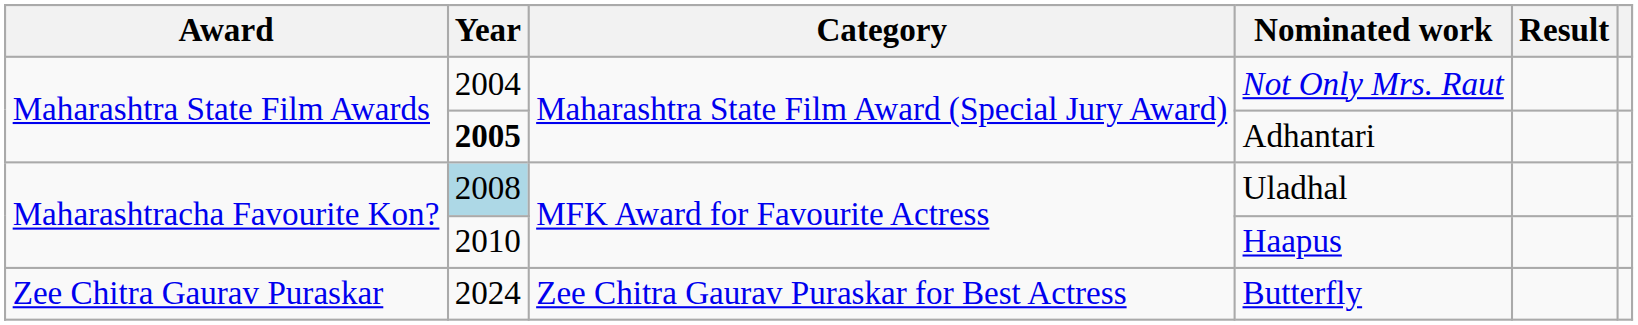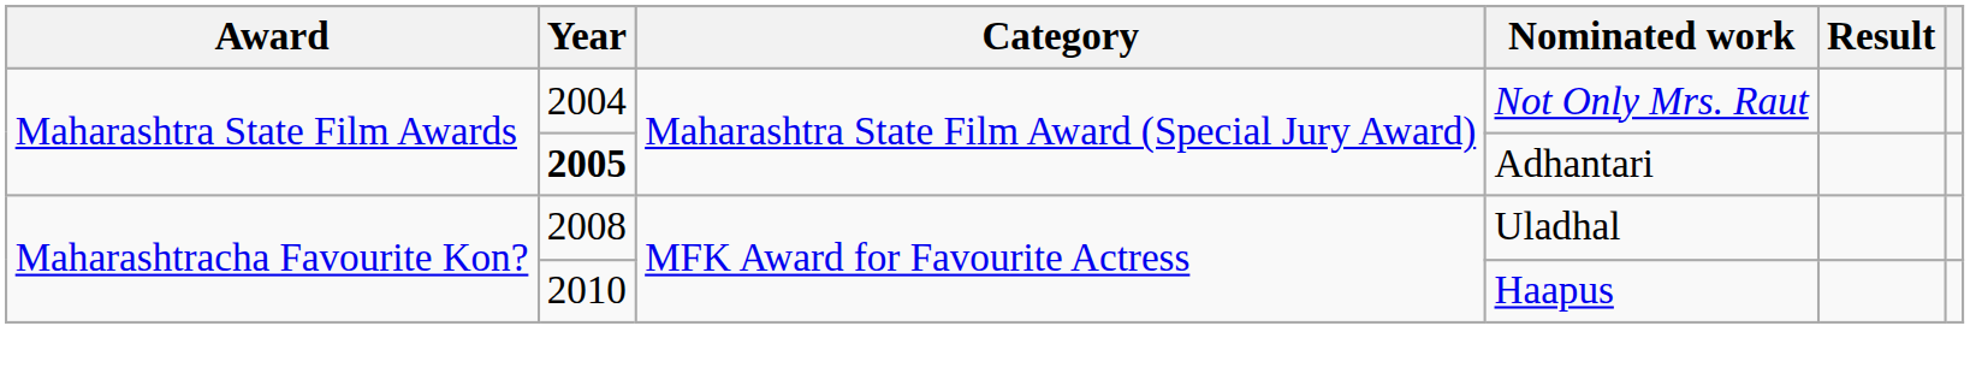 <table class="wikitable sortable plainrowheaders">
 <tr style="background:#ccc; text-align:center;">
 <th scope="col">Award</th>
 <th scope="col">Year</th>
 <th scope="col">Category</th>
 <th scope="col">Nominated work</th>
 <th scope="col">Result</th>
 <th scope="col"class="unsortable"></th>
 </tr>
 <tr>
 <td Rowspan="2"><a href='#'>Maharashtra State Film Awards</a></td>
 <td>2004</td>
 <td Rowspan="2"><a href='#'>Maharashtra State Film Award (Special Jury Award)</a></td>
 <td><em><a href='#'>Not Only Mrs. Raut</a></em></td>
 <td></td>
 <td></td>
 </tr>
 <tr>
 <td><strong>2005</strong></td>
 <td>Adhantari</td>
 <td></td>
 <td></td>
 </tr>
 <tr>
 <td Rowspan="2"><a href='#'>Maharashtracha Favourite Kon?</a></td>
-<td style="background: lightblue;">2008</td>
+<td>2008</td>
 <td Rowspan="2"><a href='#'>MFK Award for Favourite Actress</a></td>
 <td>Uladhal</td>
 <td></td>
 <td></td>
 </tr>
 <tr>
 <td>2010</td>
 <td><a href='#'>Haapus</a></td>
 <td></td>
 <td></td>
 </tr>
-<tr>
-<td><a href='#'>Zee Chitra Gaurav Puraskar</a></td>
-<td>2024</td>
-<td><a href='#'>Zee Chitra Gaurav Puraskar for Best Actress</a></td>
-<td><a href='#'>Butterfly</a></td>
-<td></td>
-<td></td>
-</tr>
 </table>
